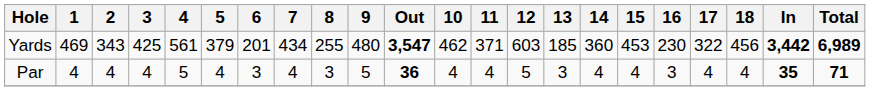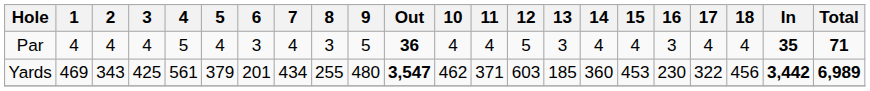 <table class="wikitable" style="text-align:center">
 <tr>
 <th align="left">Hole</th>
 <th>1</th>
 <th>2</th>
 <th>3</th>
 <th>4</th>
 <th>5</th>
 <th>6</th>
 <th>7</th>
 <th>8</th>
 <th>9</th>
 <th>Out</th>
 <th>10</th>
 <th>11</th>
 <th>12</th>
 <th>13</th>
 <th>14</th>
 <th>15</th>
 <th>16</th>
 <th>17</th>
 <th>18</th>
 <th>In</th>
 <th>Total</th>
 </tr>
 <tr>
+<td>Par</td>
+<td>4</td>
+<td>4</td>
+<td>4</td>
+<td>5</td>
+<td>4</td>
+<td>3</td>
+<td>4</td>
+<td>3</td>
+<td>5</td>
+<td><strong>36</strong></td>
+<td>4</td>
+<td>4</td>
+<td>5</td>
+<td>3</td>
+<td>4</td>
+<td>4</td>
+<td>3</td>
+<td>4</td>
+<td>4</td>
+<td><strong>35</strong></td>
+<td><strong>71</strong></td>
+</tr>
+<tr>
 <td>Yards</td>
 <td>469</td>
 <td>343</td>
 <td>425</td>
 <td>561</td>
 <td>379</td>
 <td>201</td>
 <td>434</td>
 <td>255</td>
 <td>480</td>
 <td><strong>3,547</strong></td>
 <td>462</td>
 <td>371</td>
 <td>603</td>
 <td>185</td>
 <td>360</td>
 <td>453</td>
 <td>230</td>
 <td>322</td>
 <td>456</td>
 <td><strong>3,442</strong></td>
 <td><strong>6,989</strong></td>
 </tr>
 <tr>
-<td>Par</td>
-<td>4</td>
-<td>4</td>
-<td>4</td>
-<td>5</td>
-<td>4</td>
-<td>3</td>
-<td>4</td>
-<td>3</td>
-<td>5</td>
-<td><strong>36</strong></td>
-<td>4</td>
-<td>4</td>
-<td>5</td>
-<td>3</td>
-<td>4</td>
-<td>4</td>
-<td>3</td>
-<td>4</td>
-<td>4</td>
-<td><strong>35</strong></td>
-<td><strong>71</strong></td>
-</tr>
-<tr>
 </tr>
 </table>
